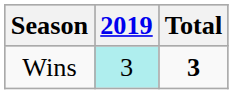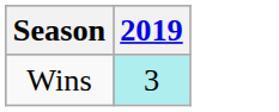 <table class="wikitable">
 <tr>
 <th>Season</th>
 <th><a href='#'>2019</a></th>
-<th><strong>Total</strong></th>
 </tr>
 <tr align="center">
 <td>Wins</td>
 <td style="background: paleturquoise;">3</td>
-<td><strong>3</strong></td>
 </tr>
 </table>
